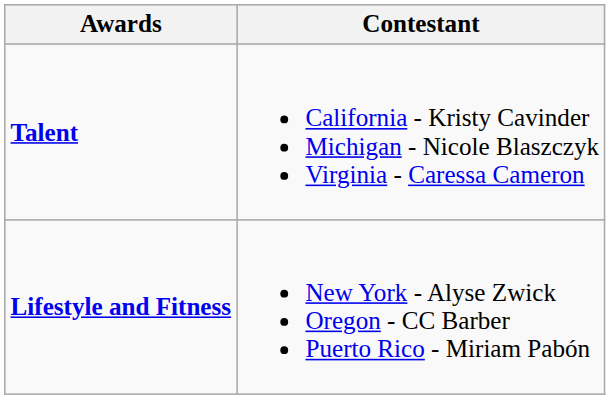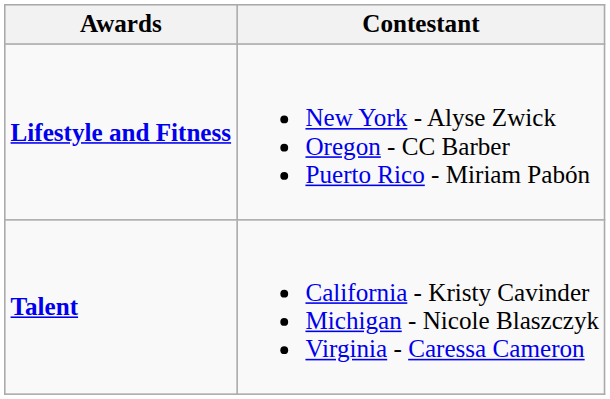 <table class="wikitable">
 <tr>
 <th>Awards</th>
 <th>Contestant</th>
 </tr>
 <tr>
+<td><strong><a href='#'>Lifestyle and Fitness</a></strong></td>
+<td><br><ul><li> <a href='#'>New York</a> - Alyse Zwick</li><li> <a href='#'>Oregon</a> - CC Barber</li><li> <a href='#'>Puerto Rico</a> - Miriam Pabón</li></ul></td>
+</tr>
+<tr>
 <td><strong><a href='#'>Talent</a></strong></td>
 <td><br><ul><li> <a href='#'>California</a> - Kristy Cavinder</li><li> <a href='#'>Michigan</a> - Nicole Blaszczyk</li><li> <a href='#'>Virginia</a> - <a href='#'>Caressa Cameron</a></li></ul></td>
 </tr>
-<tr>
-<td><strong><a href='#'>Lifestyle and Fitness</a></strong></td>
-<td><br><ul><li> <a href='#'>New York</a> - Alyse Zwick</li><li> <a href='#'>Oregon</a> - CC Barber</li><li> <a href='#'>Puerto Rico</a> - Miriam Pabón</li></ul></td>
-</tr>
 </table>
